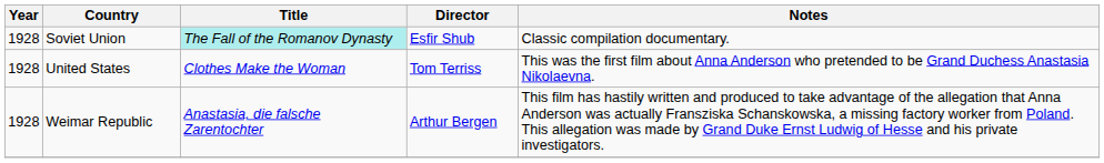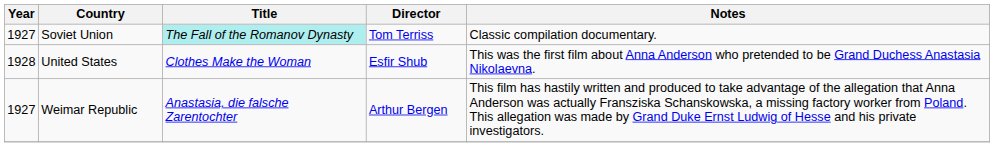 <table class="wikitable">
 <tr>
 <th width=25>Year</th>
 <th width=150>Country</th>
 <th width=250>Title</th>
 <th width=120>Director</th>
 <th>Notes</th>
 </tr>
 <tr>
-<td>1928</td>
+<td>1927</td>
 <td>Soviet Union</td>
 <td style="background: paleturquoise;"><em>The Fall of the Romanov Dynasty</em></td>
-<td><a href='#'>Esfir Shub</a></td>
+<td><a href='#'>Tom Terriss</a></td>
 <td>Classic compilation documentary.</td>
 </tr>
 <tr>
 <td>1928</td>
 <td>United States</td>
 <td><em><a href='#'>Clothes Make the Woman</a></em></td>
-<td><a href='#'>Tom Terriss</a></td>
+<td><a href='#'>Esfir Shub</a></td>
 <td>This was the first film about <a href='#'>Anna Anderson</a> who pretended to be <a href='#'>Grand Duchess Anastasia Nikolaevna</a>.</td>
 </tr>
 <tr>
-<td>1928</td>
+<td>1927</td>
 <td>Weimar Republic</td>
 <td><em><a href='#'>Anastasia, die falsche Zarentochter</a></em></td>
 <td><a href='#'>Arthur Bergen</a></td>
 <td>This film has hastily written and produced to take advantage of the allegation that Anna Anderson was actually Fransziska Schanskowska, a missing factory worker from <a href='#'>Poland</a>. This allegation was made by <a href='#'>Grand Duke Ernst Ludwig of Hesse</a> and his private investigators.</td>
 </tr>
 <tr>
 </tr>
 </table>
